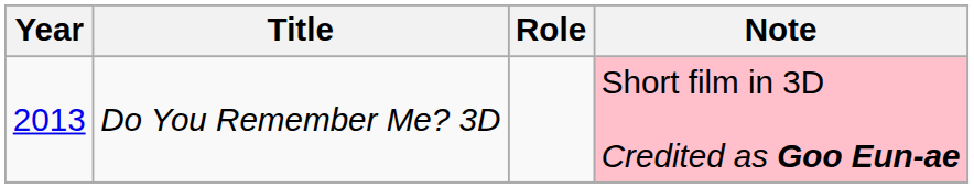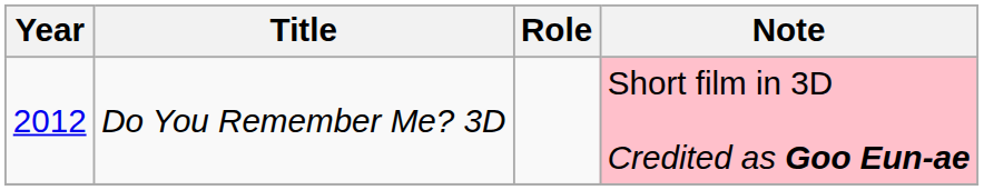 <table class="wikitable sortable">
 <tr>
 <th>Year</th>
 <th>Title</th>
 <th>Role</th>
 <th>Note</th>
 </tr>
 <tr>
-<td><a href='#'>2013</a></td>
+<td><a href='#'>2012</a></td>
 <td><em>Do You Remember Me? 3D</em></td>
 <td></td>
 <td style="background: pink;">Short film in 3D <br><br><em>Credited as <strong>Goo Eun-ae<strong><em></td>
 </tr>
 <tr>
 </tr>
 </table>
